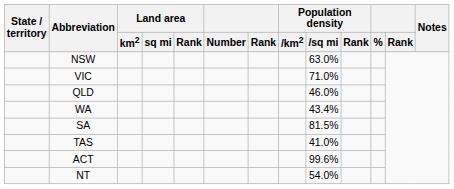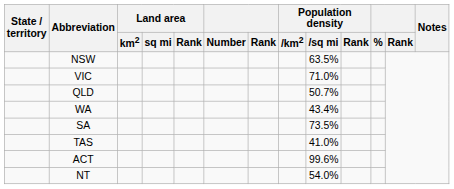 <table class="wikitable sortable" style="text-align:right">
 <tr style="text-align:center">
 <th rowspan=2>State / territory</th>
 <th rowspan=2>Abbreviation</th>
 <th colspan=3>Land area</th>
 <th colspan=2></th>
 <th colspan=3>Population density</th>
 <th colspan=2></th>
 <th rowspan=2>Notes</th>
 </tr>
 <tr>
 <th>km<sup>2</sup></th>
 <th>sq mi</th>
 <th>Rank</th>
 <th>Number</th>
 <th>Rank</th>
 <th>/km<sup>2</sup></th>
 <th>/sq mi</th>
 <th>Rank</th>
 <th>%</th>
 <th>Rank</th>
 </tr>
 <tr>
 <td style="text-align:left"></td>
 <td align="center">NSW</td>
 <td></td>
 <td></td>
 <td></td>
 <td></td>
 <td></td>
 <td></td>
-<td>63.0%</td>
+<td>63.5%</td>
 <td></td>
 <td></td>
 </tr>
 <tr>
 <td style="text-align:left"></td>
 <td align="center">VIC</td>
 <td></td>
 <td></td>
 <td></td>
 <td></td>
 <td></td>
 <td></td>
 <td>71.0%</td>
 <td></td>
 <td></td>
 </tr>
 <tr>
 <td style="text-align:left"></td>
 <td align="center">QLD</td>
 <td></td>
 <td></td>
 <td></td>
 <td></td>
 <td></td>
 <td></td>
-<td>46.0%</td>
+<td>50.7%</td>
 <td></td>
 <td></td>
 </tr>
 <tr>
 <td style="text-align:left"></td>
 <td align="center">WA</td>
 <td></td>
 <td></td>
 <td></td>
 <td></td>
 <td></td>
 <td></td>
 <td>43.4%</td>
 <td></td>
 <td></td>
 </tr>
 <tr>
 <td style="text-align:left"></td>
 <td align="center">SA</td>
 <td></td>
 <td></td>
 <td></td>
 <td></td>
 <td></td>
 <td></td>
-<td>81.5%</td>
+<td>73.5%</td>
 <td></td>
 <td></td>
 </tr>
 <tr>
 <td style="text-align:left"></td>
 <td align="center">TAS</td>
 <td></td>
 <td></td>
 <td></td>
 <td></td>
 <td></td>
 <td></td>
 <td>41.0%</td>
 <td></td>
 <td></td>
 </tr>
 <tr>
 <td style="text-align:left"></td>
 <td align="center">ACT</td>
 <td></td>
 <td></td>
 <td></td>
 <td></td>
 <td></td>
 <td></td>
 <td>99.6%</td>
 <td></td>
 <td></td>
 </tr>
 <tr>
 <td style="text-align:left"></td>
 <td align="center">NT</td>
 <td></td>
 <td></td>
 <td></td>
 <td></td>
 <td></td>
 <td></td>
 <td>54.0%</td>
 <td></td>
 <td></td>
 </tr>
 </table>
